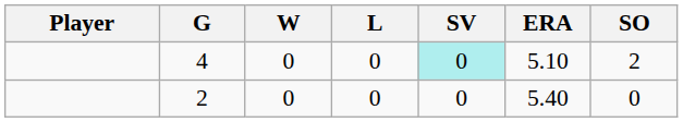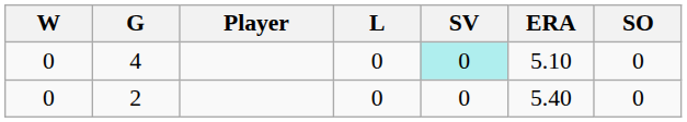 <table class="wikitable sortable">
 <tr>
+<th bgcolor="#DDDDFF" width="9%">W</th>
+<th bgcolor="#DDDDFF" width="9%">G</th>
 <th bgcolor="#DDDDFF" width="16%">Player</th>
-<th bgcolor="#DDDDFF" width="9%">G</th>
-<th bgcolor="#DDDDFF" width="9%">W</th>
 <th bgcolor="#DDDDFF" width="9%">L</th>
 <th bgcolor="#DDDDFF" width="9%">SV</th>
 <th bgcolor="#DDDDFF" width="9%">ERA</th>
 <th bgcolor="#DDDDFF" width="9%">SO</th>
 </tr>
 <tr align="center">
+<td>0</td>
+<td>4</td>
 <td></td>
-<td>4</td>
-<td>0</td>
 <td>0</td>
 <td style="background: paleturquoise;">0</td>
 <td>5.10</td>
-<td>2</td>
+<td>0</td>
 </tr>
 <tr align="center">
+<td>0</td>
+<td>2</td>
 <td></td>
-<td>2</td>
-<td>0</td>
 <td>0</td>
 <td>0</td>
 <td>5.40</td>
 <td>0</td>
 </tr>
 </table>
